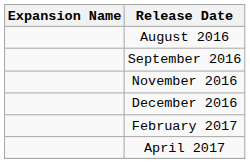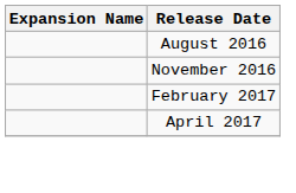 <table class="wikitable" style="text-align:center">
 <tr>
 <th>Expansion Name</th>
 <th>Release Date</th>
 </tr>
 <tr>
 <td></td>
 <td>August 2016</td>
 </tr>
 <tr>
 <td></td>
-<td>September 2016</td>
-</tr>
-<tr>
-<td></td>
 <td>November 2016</td>
-</tr>
-<tr>
-<td></td>
-<td>December 2016</td>
 </tr>
 <tr>
 <td></td>
 <td>February 2017</td>
 </tr>
 <tr>
 <td></td>
 <td>April 2017</td>
 </tr>
 <tr>
 </tr>
 </table>
